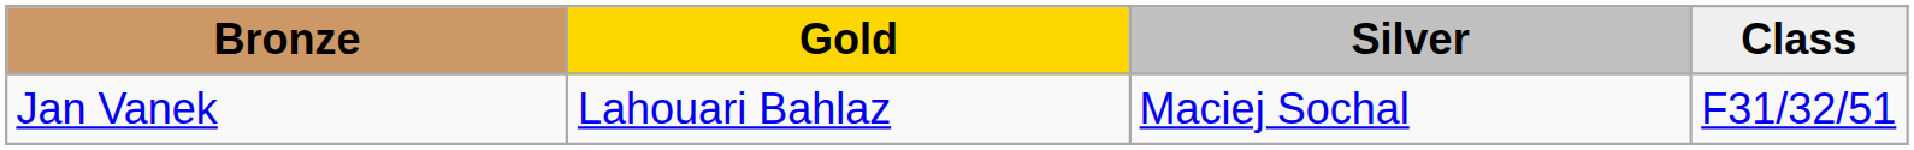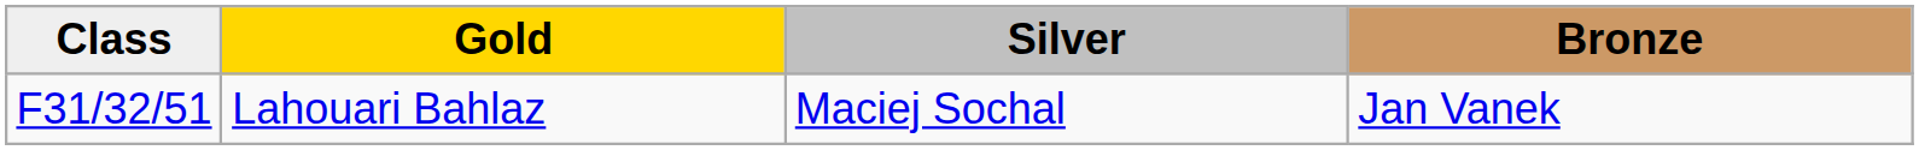 <table class="wikitable" style="text-align:left">
 <tr align="center">
-<td width=200 bgcolor=CC9966><strong>Bronze</strong></td>
+<td bgcolor=efefef><strong>Class</strong></td>
 <td width=200 bgcolor=gold><strong>Gold</strong></td>
 <td width=200 bgcolor=silver><strong>Silver</strong></td>
-<td bgcolor=efefef><strong>Class</strong></td>
+<td width=200 bgcolor=CC9966><strong>Bronze</strong></td>
 </tr>
 <tr>
-<td><a href='#'>Jan Vanek</a><br></td>
+<td><a href='#'>F31/32/51</a></td>
 <td><a href='#'>Lahouari Bahlaz</a><br></td>
 <td><a href='#'>Maciej Sochal</a><br></td>
-<td><a href='#'>F31/32/51</a></td>
+<td><a href='#'>Jan Vanek</a><br></td>
 </tr>
 </table>
